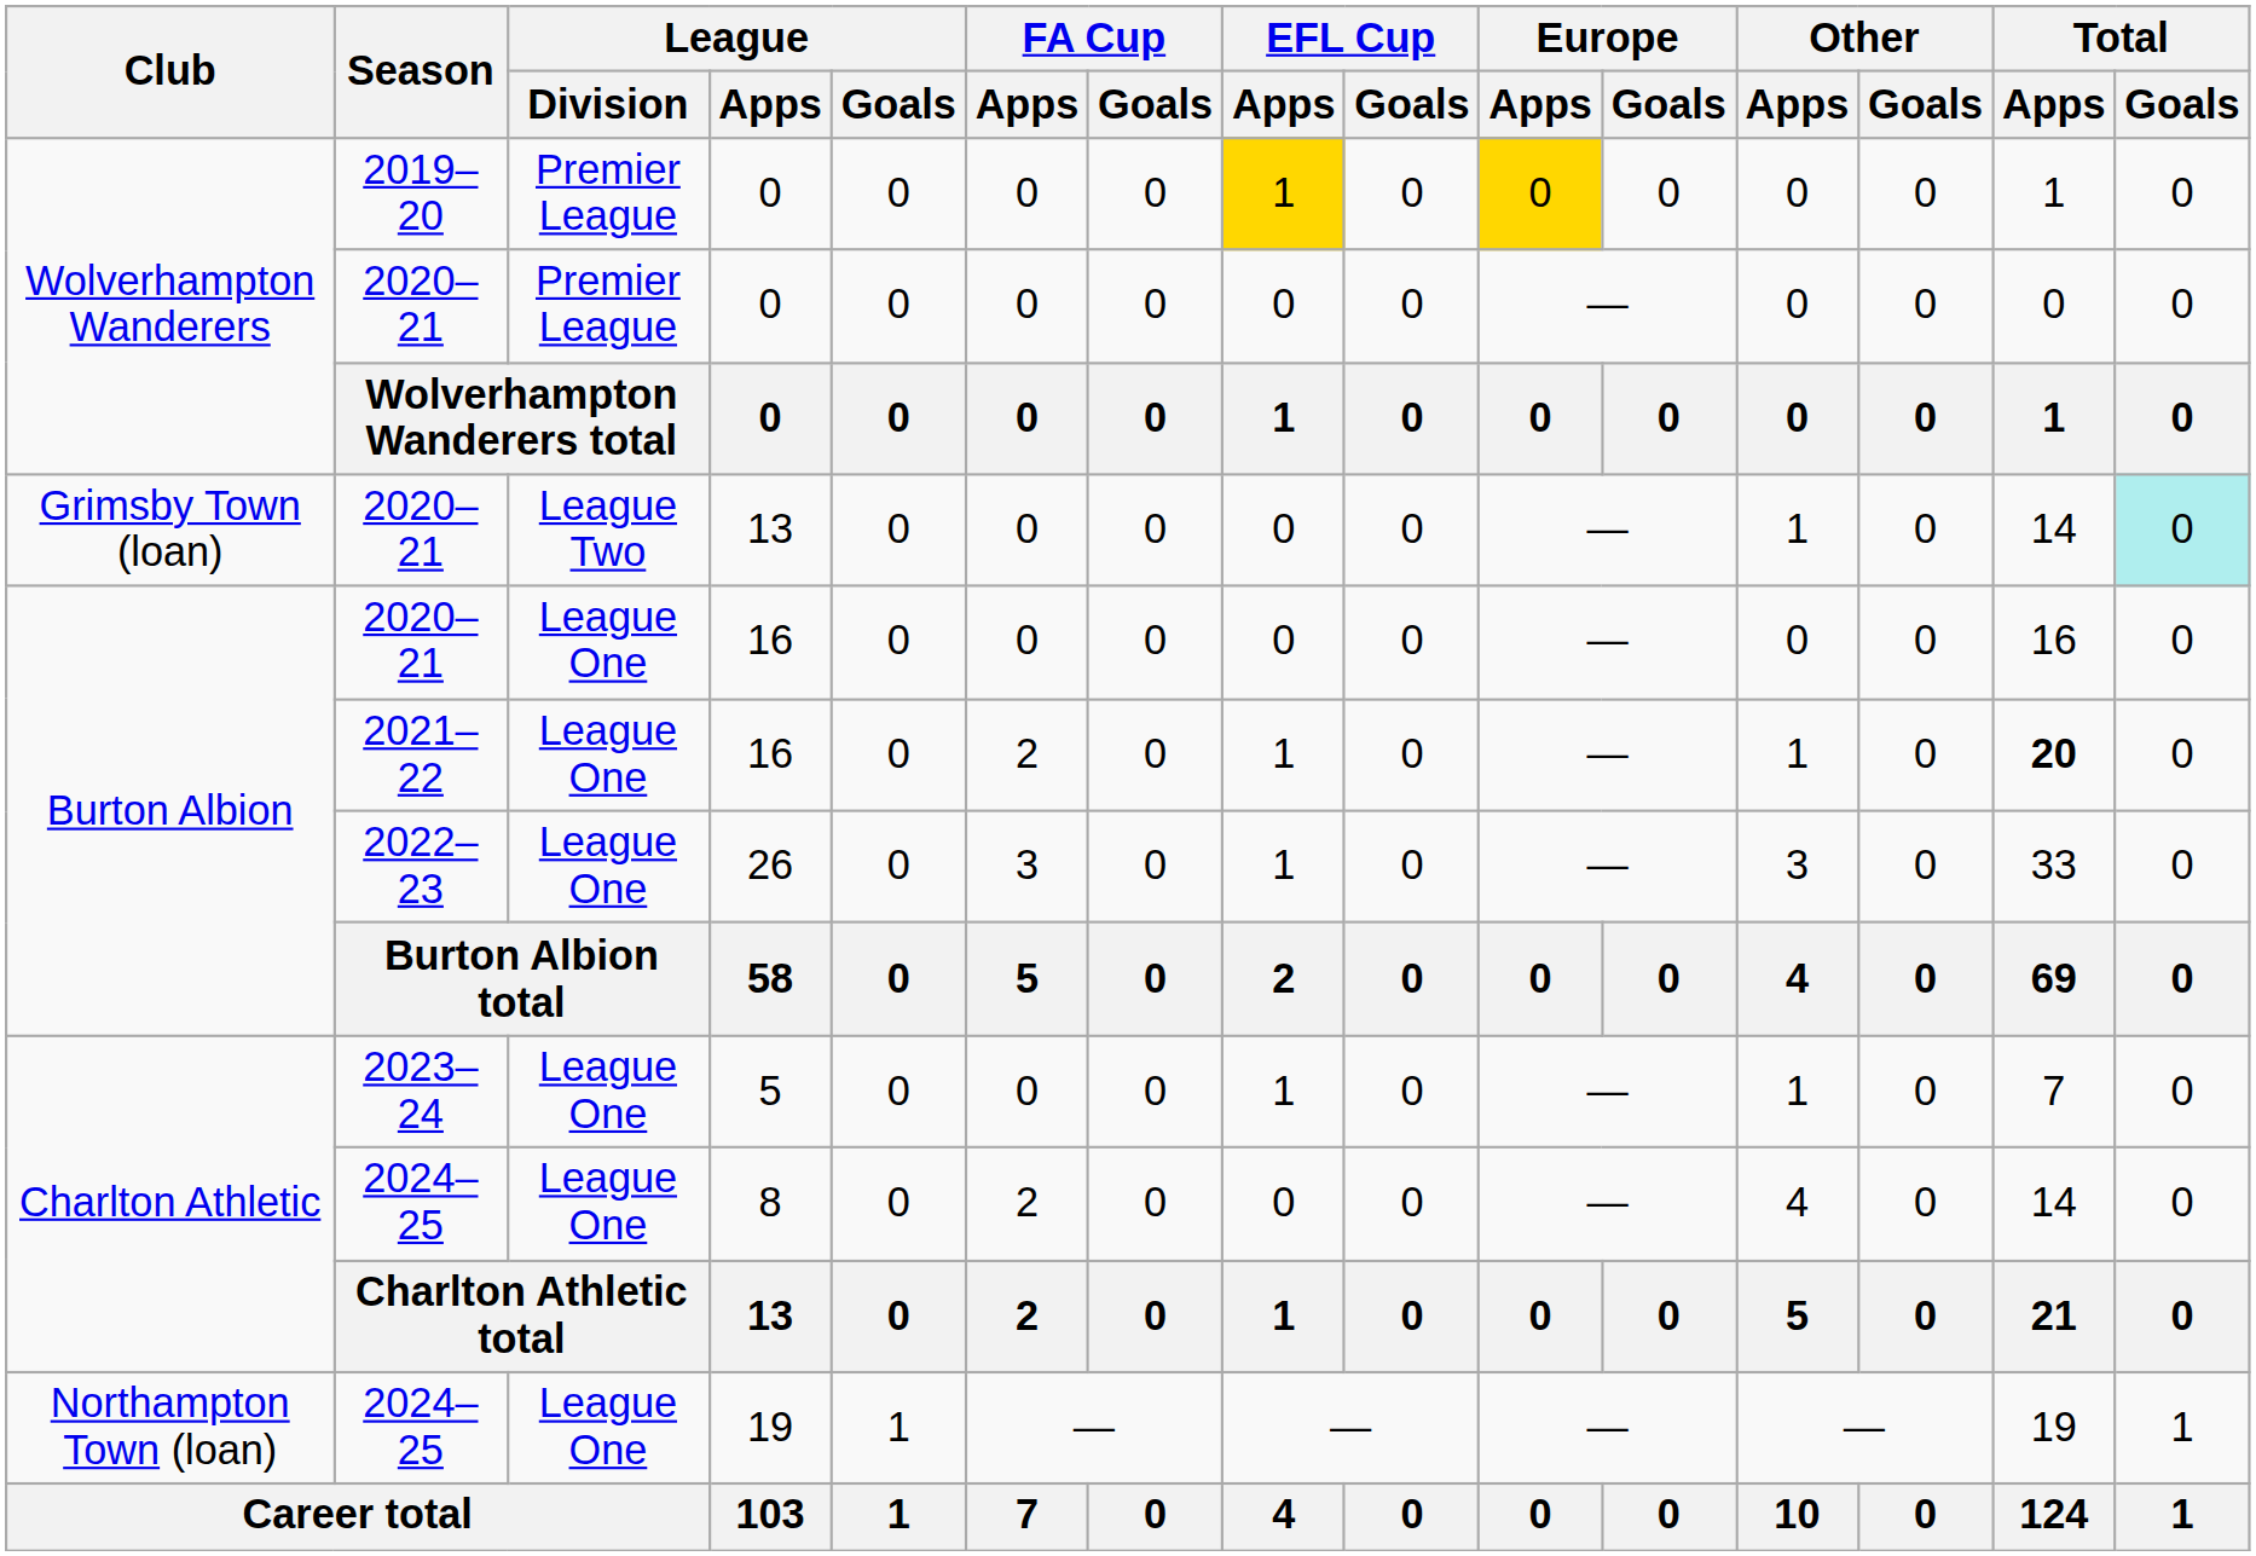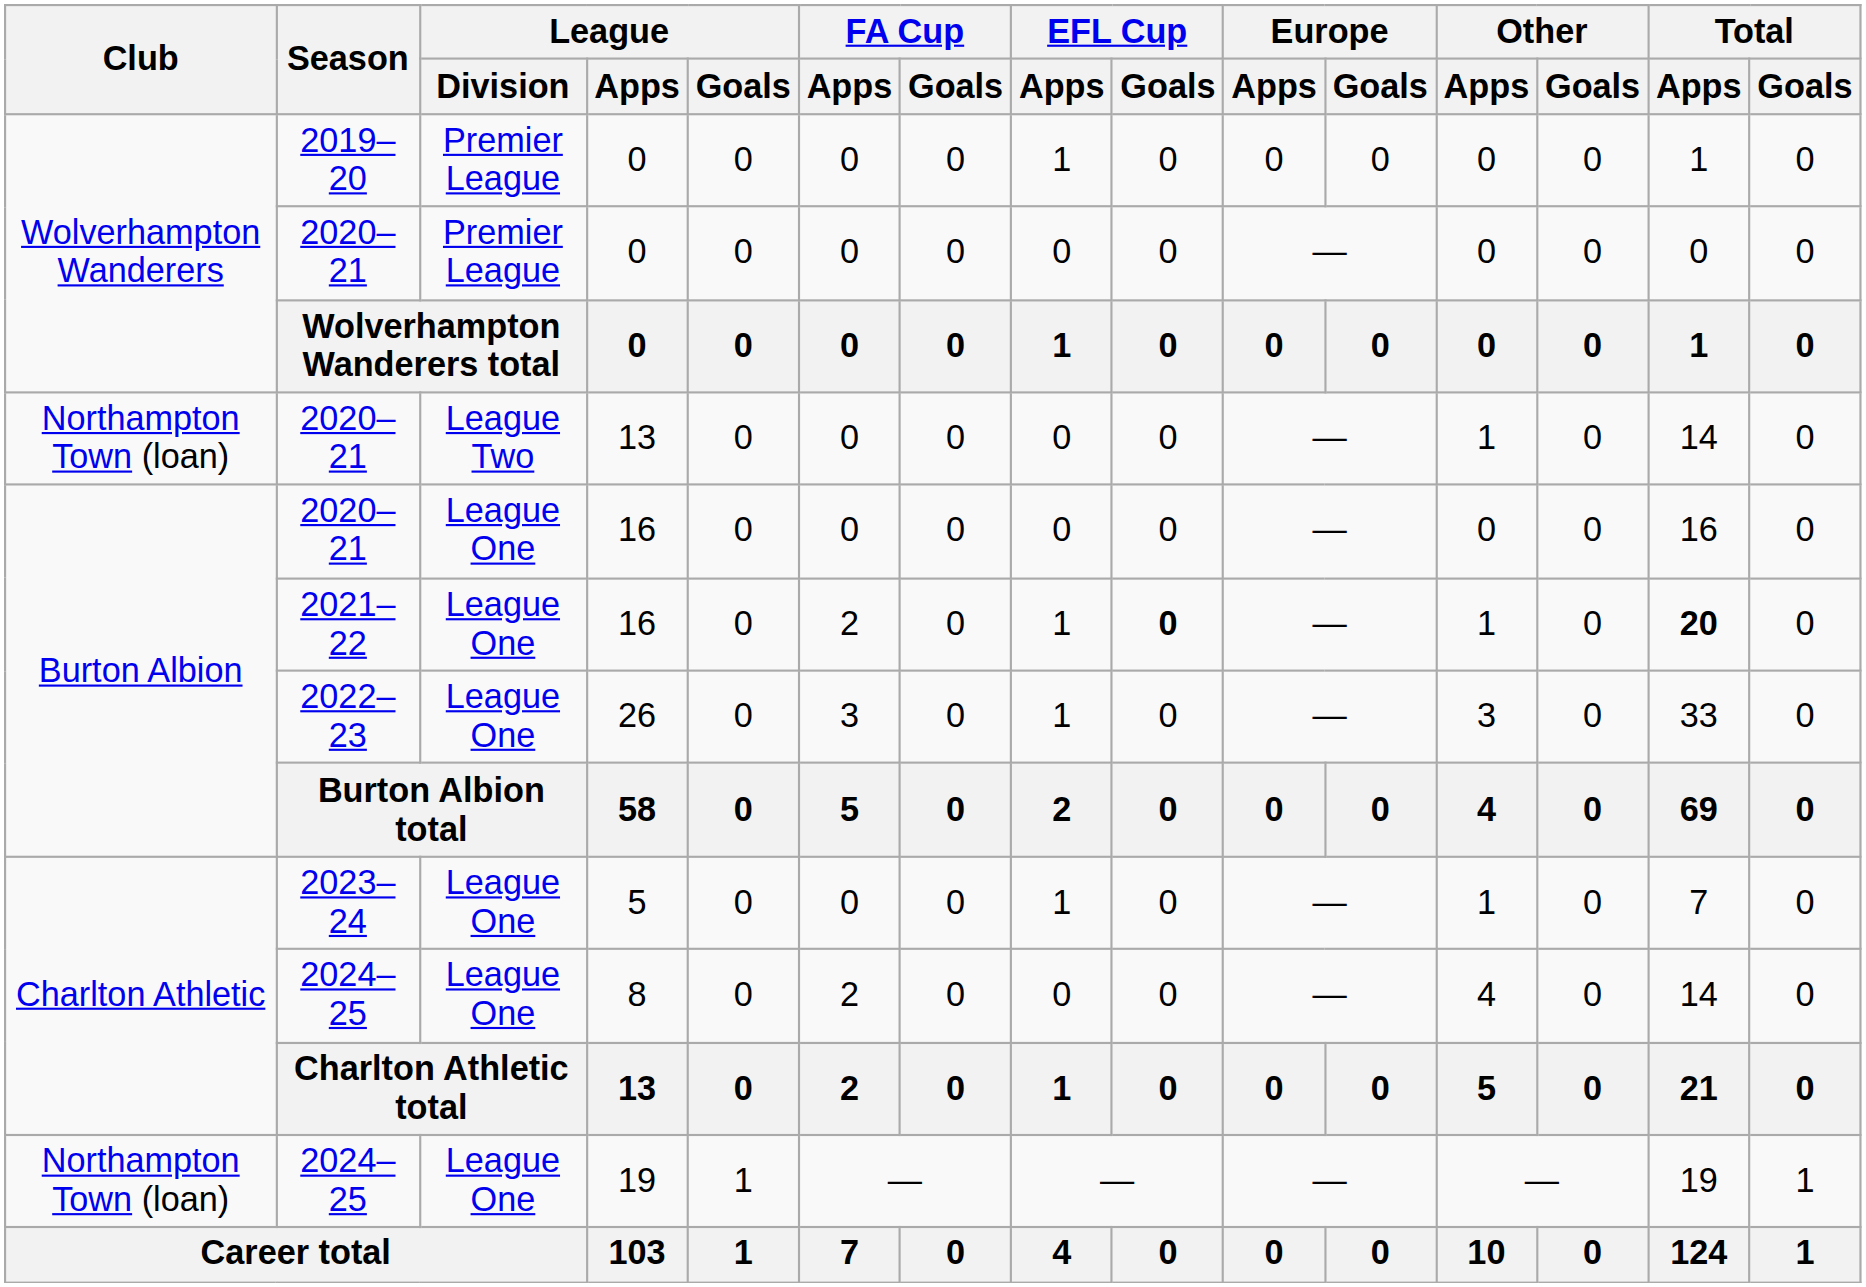 <table class="wikitable" style="text-align: center;">
 <tr>
 <th rowspan="2">Club</th>
 <th rowspan="2">Season</th>
 <th colspan="3">League</th>
 <th colspan="2"><a href='#'>FA Cup</a></th>
 <th colspan="2"><a href='#'>EFL Cup</a></th>
 <th colspan="2">Europe</th>
 <th colspan="2">Other</th>
 <th colspan="2">Total</th>
 </tr>
 <tr>
 <th>Division</th>
 <th>Apps</th>
 <th>Goals</th>
 <th>Apps</th>
 <th>Goals</th>
 <th>Apps</th>
 <th>Goals</th>
 <th>Apps</th>
 <th>Goals</th>
 <th>Apps</th>
 <th>Goals</th>
 <th>Apps</th>
 <th>Goals</th>
 </tr>
 <tr>
 <td rowspan="3"><a href='#'>Wolverhampton Wanderers</a></td>
 <td><a href='#'>2019–20</a></td>
 <td><a href='#'>Premier League</a></td>
 <td>0</td>
 <td>0</td>
 <td>0</td>
 <td>0</td>
-<td style="background: gold;">1</td>
+<td>1</td>
 <td>0</td>
-<td style="background: gold;">0</td>
+<td>0</td>
 <td>0</td>
 <td>0</td>
 <td>0</td>
 <td>1</td>
 <td>0</td>
 </tr>
 <tr>
 <td><a href='#'>2020–21</a></td>
 <td><a href='#'>Premier League</a></td>
 <td>0</td>
 <td>0</td>
 <td>0</td>
 <td>0</td>
 <td>0</td>
 <td>0</td>
 <td colspan=2>—</td>
 <td>0</td>
 <td>0</td>
 <td>0</td>
 <td>0</td>
 </tr>
 <tr>
 <th colspan="2">Wolverhampton Wanderers total</th>
 <th>0</th>
 <th>0</th>
 <th>0</th>
 <th>0</th>
 <th>1</th>
 <th>0</th>
 <th>0</th>
 <th>0</th>
 <th>0</th>
 <th>0</th>
 <th>1</th>
 <th>0</th>
 </tr>
 <tr>
-<td><a href='#'>Grimsby Town</a> (loan)</td>
+<td><a href='#'>Northampton Town</a> (loan)</td>
 <td><a href='#'>2020–21</a></td>
 <td><a href='#'>League Two</a></td>
 <td>13</td>
 <td>0</td>
 <td>0</td>
 <td>0</td>
 <td>0</td>
 <td>0</td>
 <td colspan=2>—</td>
 <td>1</td>
 <td>0</td>
 <td>14</td>
-<td style="background: paleturquoise;">0</td>
+<td>0</td>
 </tr>
 <tr>
 <td rowspan="4"><a href='#'>Burton Albion</a></td>
 <td><a href='#'>2020–21</a></td>
 <td><a href='#'>League One</a></td>
 <td>16</td>
 <td>0</td>
 <td>0</td>
 <td>0</td>
 <td>0</td>
 <td>0</td>
 <td colspan=2>—</td>
 <td>0</td>
 <td>0</td>
 <td>16</td>
 <td>0</td>
 </tr>
 <tr>
 <td><a href='#'>2021–22</a></td>
 <td><a href='#'>League One</a></td>
 <td>16</td>
 <td>0</td>
 <td>2</td>
 <td>0</td>
 <td>1</td>
-<td>0</td>
+<td><strong>0</strong></td>
 <td colspan=2>—</td>
 <td>1</td>
 <td>0</td>
 <td><strong>20</strong></td>
 <td>0</td>
 </tr>
 <tr>
 <td><a href='#'>2022–23</a></td>
 <td><a href='#'>League One</a></td>
 <td>26</td>
 <td>0</td>
 <td>3</td>
 <td>0</td>
 <td>1</td>
 <td>0</td>
 <td colspan=2>—</td>
 <td>3</td>
 <td>0</td>
 <td>33</td>
 <td>0</td>
 </tr>
 <tr>
 <th colspan="2">Burton Albion total</th>
 <th>58</th>
 <th>0</th>
 <th>5</th>
 <th>0</th>
 <th>2</th>
 <th>0</th>
 <th>0</th>
 <th>0</th>
 <th>4</th>
 <th>0</th>
 <th>69</th>
 <th>0</th>
 </tr>
 <tr>
 <td rowspan="3"><a href='#'>Charlton Athletic</a></td>
 <td><a href='#'>2023–24</a></td>
 <td><a href='#'>League One</a></td>
 <td>5</td>
 <td>0</td>
 <td>0</td>
 <td>0</td>
 <td>1</td>
 <td>0</td>
 <td colspan=2>—</td>
 <td>1</td>
 <td>0</td>
 <td>7</td>
 <td>0</td>
 </tr>
 <tr>
 <td><a href='#'>2024–25</a></td>
 <td><a href='#'>League One</a></td>
 <td>8</td>
 <td>0</td>
 <td>2</td>
 <td>0</td>
 <td>0</td>
 <td>0</td>
 <td colspan=2>—</td>
 <td>4</td>
 <td>0</td>
 <td>14</td>
 <td>0</td>
 </tr>
 <tr>
 <th colspan="2">Charlton Athletic total</th>
 <th>13</th>
 <th>0</th>
 <th>2</th>
 <th>0</th>
 <th>1</th>
 <th>0</th>
 <th>0</th>
 <th>0</th>
 <th>5</th>
 <th>0</th>
 <th>21</th>
 <th>0</th>
 </tr>
 <tr>
 <td><a href='#'>Northampton Town</a> (loan)</td>
 <td><a href='#'>2024–25</a></td>
 <td><a href='#'>League One</a></td>
 <td>19</td>
 <td>1</td>
 <td colspan=2>—</td>
 <td colspan=2>—</td>
 <td colspan=2>—</td>
 <td colspan=2>—</td>
 <td>19</td>
 <td>1</td>
 </tr>
 <tr>
 <th colspan="3">Career total</th>
 <th>103</th>
 <th>1</th>
 <th>7</th>
 <th>0</th>
 <th>4</th>
 <th>0</th>
 <th>0</th>
 <th>0</th>
 <th>10</th>
 <th>0</th>
 <th>124</th>
 <th>1</th>
 </tr>
 </table>
